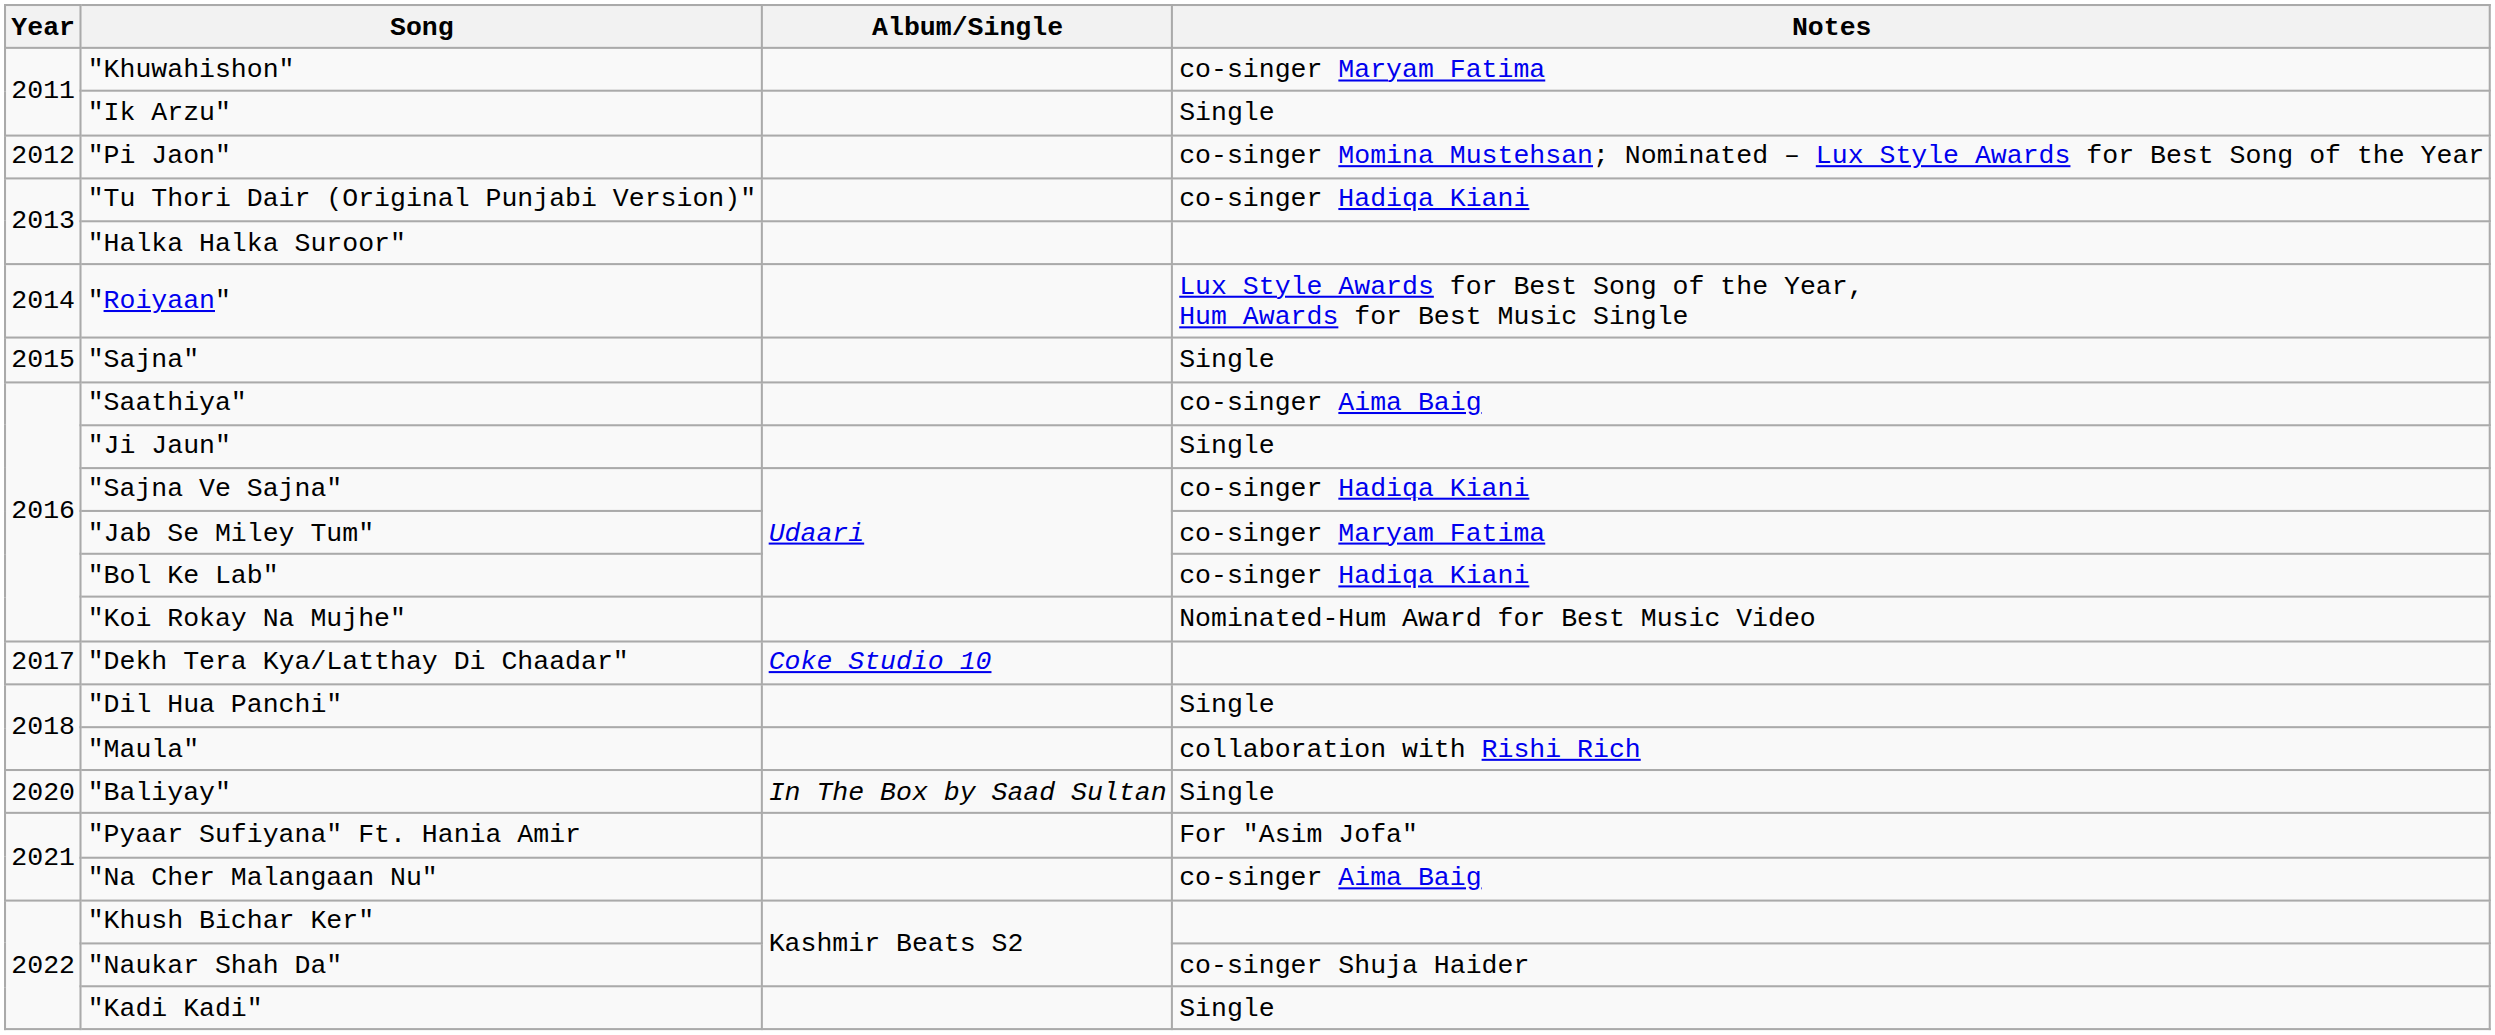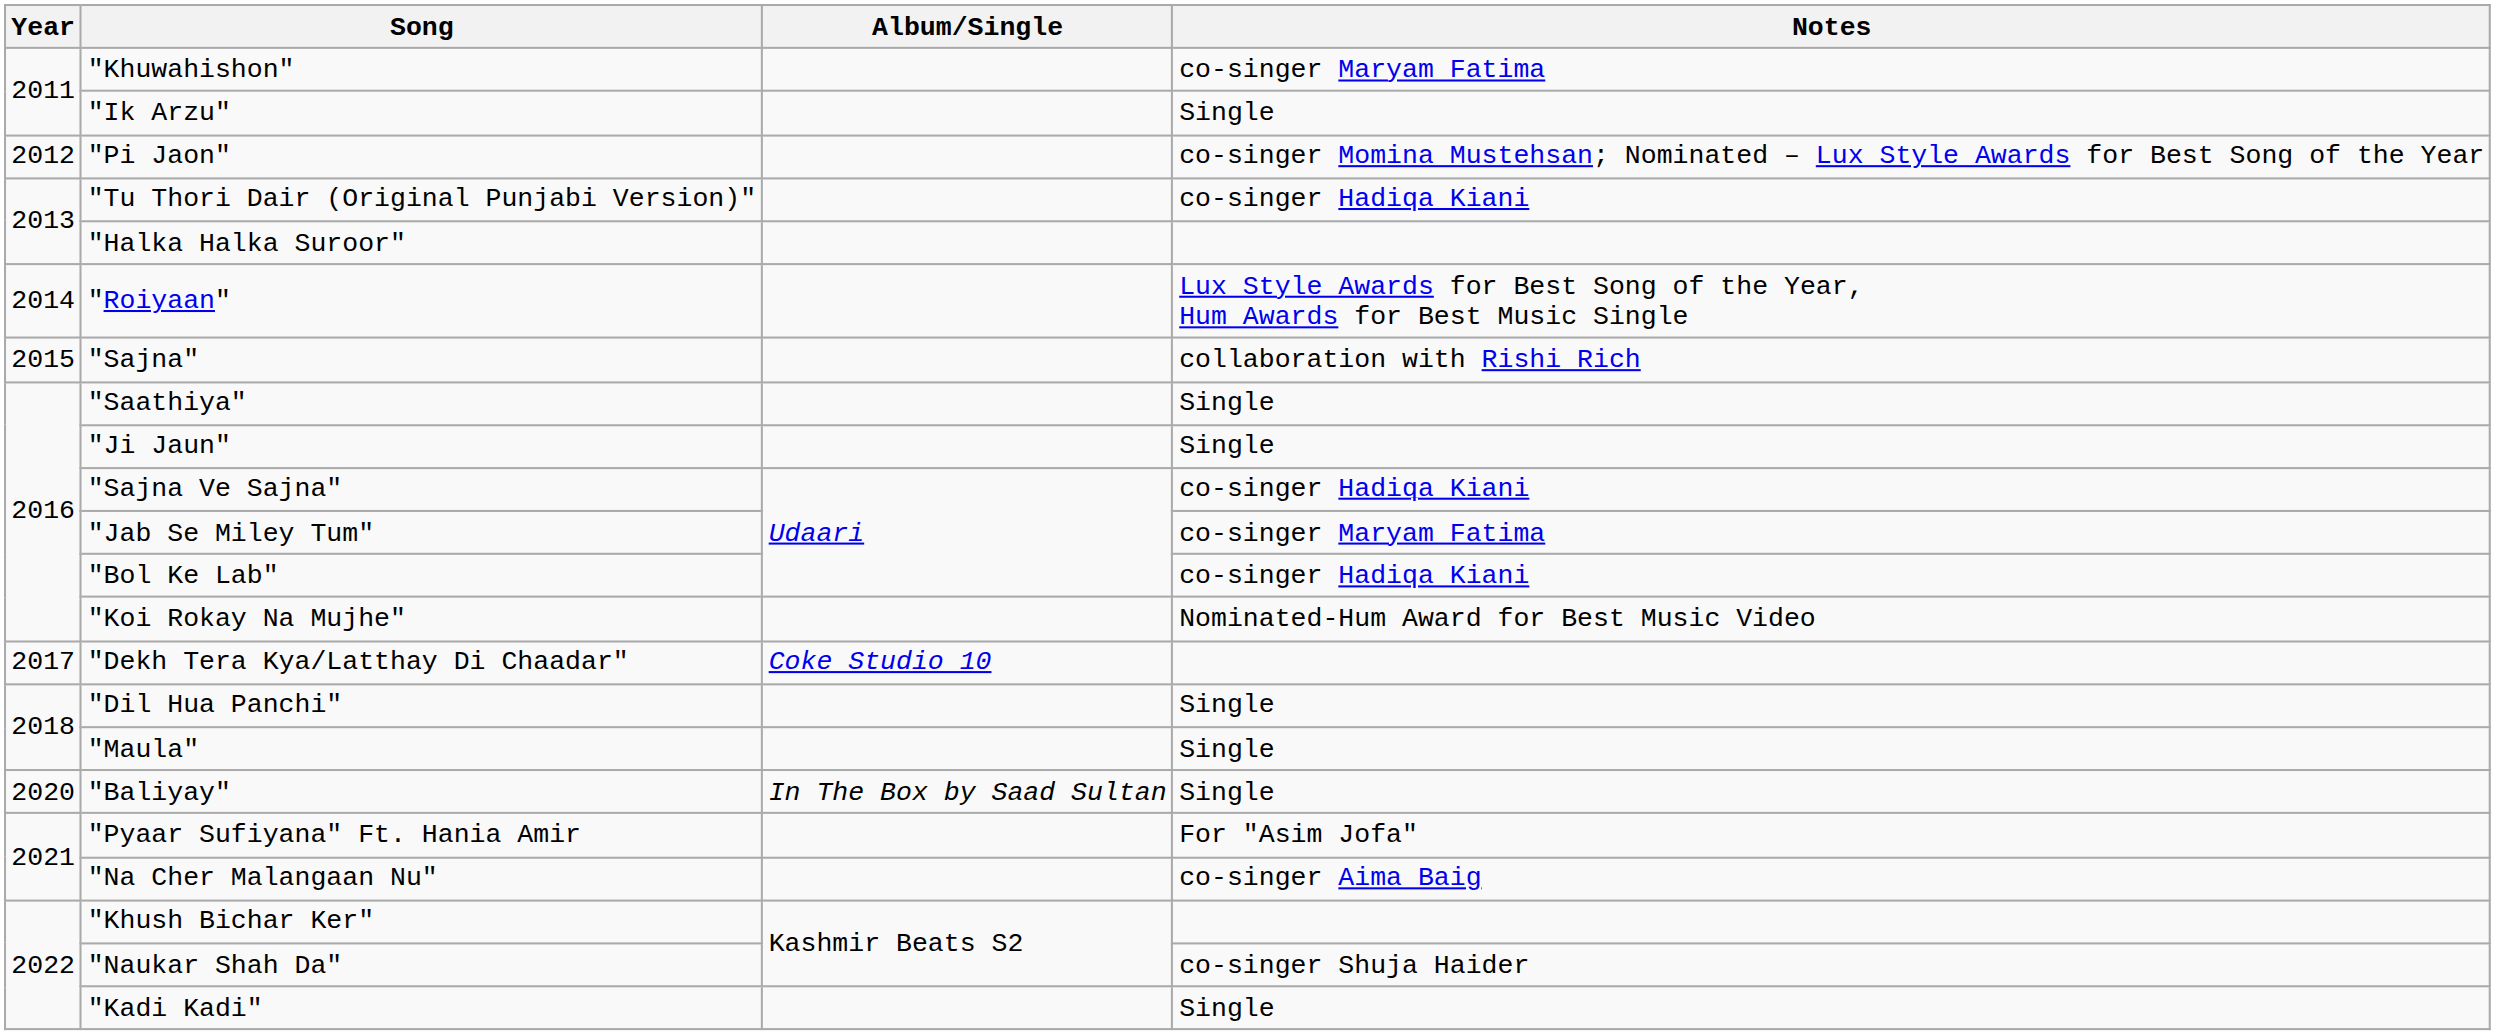 <table class="wikitable">
 <tr>
 <th>Year</th>
 <th>Song</th>
 <th>Album/Single</th>
 <th>Notes</th>
 </tr>
 <tr>
 <td rowspan="2">2011</td>
 <td>"Khuwahishon"</td>
 <td></td>
 <td>co-singer <a href='#'>Maryam Fatima</a></td>
 </tr>
 <tr>
 <td>"Ik Arzu"</td>
 <td></td>
 <td>Single</td>
 </tr>
 <tr>
 <td>2012</td>
 <td>"Pi Jaon"</td>
 <td></td>
 <td>co-singer <a href='#'>Momina Mustehsan</a>; Nominated – <a href='#'>Lux Style Awards</a> for Best Song of the Year</td>
 </tr>
 <tr>
 <td rowspan="2">2013</td>
 <td>"Tu Thori Dair (Original Punjabi Version)"</td>
 <td></td>
 <td>co-singer <a href='#'>Hadiqa Kiani</a></td>
 </tr>
 <tr>
 <td>"Halka Halka Suroor"</td>
 <td></td>
 <td></td>
 </tr>
 <tr>
 <td>2014</td>
 <td>"<a href='#'>Roiyaan</a>"</td>
 <td></td>
 <td><a href='#'>Lux Style Awards</a> for Best Song of the Year,<br><a href='#'>Hum Awards</a> for Best Music Single</td>
 </tr>
 <tr>
 <td>2015</td>
 <td>"Sajna"</td>
 <td></td>
-<td>Single</td>
+<td>collaboration with <a href='#'>Rishi Rich</a></td>
 </tr>
 <tr>
 <td rowspan="6">2016</td>
 <td>"Saathiya"</td>
 <td></td>
-<td>co-singer <a href='#'>Aima Baig</a></td>
+<td>Single</td>
 </tr>
 <tr>
 <td>"Ji Jaun"</td>
 <td></td>
 <td>Single</td>
 </tr>
 <tr>
 <td>"Sajna Ve Sajna"</td>
 <td rowspan="3"><em><a href='#'>Udaari</a></em></td>
 <td>co-singer <a href='#'>Hadiqa Kiani</a></td>
 </tr>
 <tr>
 <td>"Jab Se Miley Tum"</td>
 <td>co-singer <a href='#'>Maryam Fatima</a></td>
 </tr>
 <tr>
 <td>"Bol Ke Lab"</td>
 <td>co-singer <a href='#'>Hadiqa Kiani</a></td>
 </tr>
 <tr>
 <td>"Koi Rokay Na Mujhe"</td>
 <td></td>
 <td>Nominated-Hum Award for Best Music Video</td>
 </tr>
 <tr>
 <td>2017</td>
 <td>"Dekh Tera Kya/Latthay Di Chaadar"</td>
 <td><em><a href='#'>Coke Studio 10</a> </em></td>
 <td></td>
 </tr>
 <tr>
 <td rowspan="2">2018</td>
 <td>"Dil Hua Panchi"</td>
 <td></td>
 <td>Single</td>
 </tr>
 <tr>
 <td>"Maula"</td>
 <td></td>
-<td>collaboration with <a href='#'>Rishi Rich</a></td>
+<td>Single</td>
 </tr>
 <tr>
 <td>2020</td>
 <td>"Baliyay"</td>
 <td><em>In The Box by Saad Sultan</em></td>
 <td>Single</td>
 </tr>
 <tr>
 <td rowspan="2">2021</td>
 <td>"Pyaar Sufiyana" Ft. Hania Amir</td>
 <td></td>
 <td>For "Asim Jofa"</td>
 </tr>
 <tr>
 <td>"Na Cher Malangaan Nu"</td>
 <td></td>
 <td>co-singer <a href='#'>Aima Baig</a></td>
 </tr>
 <tr>
 <td rowspan="3">2022</td>
 <td>"Khush Bichar Ker"</td>
 <td rowspan="2">Kashmir Beats S2</td>
 <td></td>
 </tr>
 <tr>
 <td>"Naukar Shah Da"</td>
 <td>co-singer Shuja Haider</td>
 </tr>
 <tr>
 <td>"Kadi Kadi"</td>
 <td></td>
 <td>Single</td>
 </tr>
 </table>
